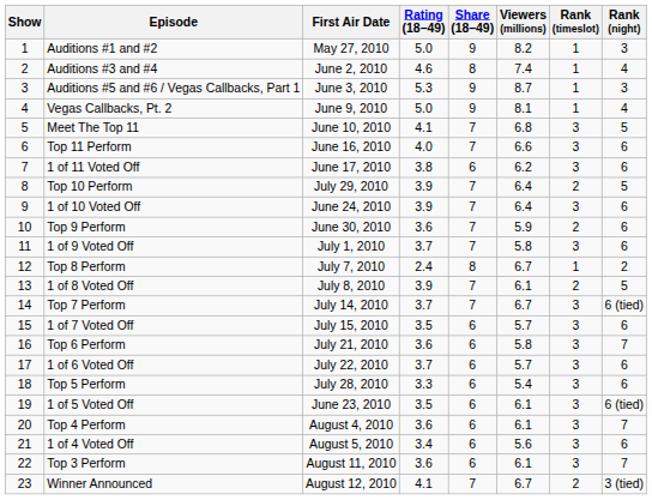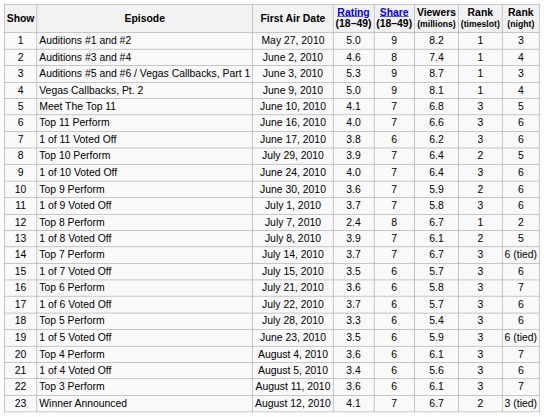 <table class="wikitable" style="text-align:center">
 <tr>
 <th>Show</th>
 <th>Episode</th>
 <th>First Air Date</th>
 <th><a href='#'>Rating</a><br>(18–49)</th>
 <th><a href='#'>Share</a><br>(18–49)</th>
 <th>Viewers<br><small>(millions)</small></th>
 <th>Rank<br><small>(timeslot)</small></th>
 <th>Rank<br><small>(night)</small></th>
 </tr>
 <tr>
 <td>1</td>
 <td style="text-align:left;">Auditions #1 and #2</td>
 <td>May 27, 2010</td>
 <td>5.0</td>
 <td>9</td>
 <td>8.2</td>
 <td>1</td>
 <td>3</td>
 </tr>
 <tr>
 <td>2</td>
 <td style="text-align:left;">Auditions #3 and #4</td>
 <td>June 2, 2010</td>
 <td>4.6</td>
 <td>8</td>
 <td>7.4</td>
 <td>1</td>
 <td>4</td>
 </tr>
 <tr>
 <td>3</td>
 <td style="text-align:left;">Auditions #5 and #6 / Vegas Callbacks, Part 1</td>
 <td>June 3, 2010</td>
 <td>5.3</td>
 <td>9</td>
 <td>8.7</td>
 <td>1</td>
 <td>3</td>
 </tr>
 <tr>
 <td>4</td>
 <td style="text-align:left;">Vegas Callbacks, Pt. 2</td>
 <td>June 9, 2010</td>
 <td>5.0</td>
 <td>9</td>
 <td>8.1</td>
 <td>1</td>
 <td>4</td>
 </tr>
 <tr>
 <td>5</td>
 <td style="text-align:left;">Meet The Top 11</td>
 <td>June 10, 2010</td>
 <td>4.1</td>
 <td>7</td>
 <td>6.8</td>
 <td>3</td>
 <td>5</td>
 </tr>
 <tr>
 <td>6</td>
 <td style="text-align:left;">Top 11 Perform</td>
 <td>June 16, 2010</td>
 <td>4.0</td>
 <td>7</td>
 <td>6.6</td>
 <td>3</td>
 <td>6</td>
 </tr>
 <tr>
 <td>7</td>
 <td style="text-align:left;">1 of 11 Voted Off</td>
 <td>June 17, 2010</td>
 <td>3.8</td>
 <td>6</td>
 <td>6.2</td>
 <td>3</td>
 <td>6</td>
 </tr>
 <tr>
 <td>8</td>
 <td style="text-align:left;">Top 10 Perform</td>
 <td>July 29, 2010</td>
 <td>3.9</td>
 <td>7</td>
 <td>6.4</td>
 <td>2</td>
 <td>5</td>
 </tr>
 <tr>
 <td>9</td>
 <td style="text-align:left;">1 of 10 Voted Off</td>
 <td>June 24, 2010</td>
-<td>3.9</td>
+<td>4.0</td>
 <td>7</td>
 <td>6.4</td>
 <td>3</td>
 <td>6</td>
 </tr>
 <tr>
 <td>10</td>
 <td style="text-align:left;">Top 9 Perform</td>
 <td>June 30, 2010</td>
 <td>3.6</td>
 <td>7</td>
 <td>5.9</td>
 <td>2</td>
 <td>6</td>
 </tr>
 <tr>
 <td>11</td>
 <td style="text-align:left;">1 of 9 Voted Off</td>
 <td>July 1, 2010</td>
 <td>3.7</td>
 <td>7</td>
 <td>5.8</td>
 <td>3</td>
 <td>6</td>
 </tr>
 <tr>
 <td>12</td>
 <td style="text-align:left;">Top 8 Perform</td>
 <td>July 7, 2010</td>
 <td>2.4</td>
 <td>8</td>
 <td>6.7</td>
 <td>1</td>
 <td>2</td>
 </tr>
 <tr>
 <td>13</td>
 <td style="text-align:left;">1 of 8 Voted Off</td>
 <td>July 8, 2010</td>
 <td>3.9</td>
 <td>7</td>
 <td>6.1</td>
 <td>2</td>
 <td>5</td>
 </tr>
 <tr>
 <td>14</td>
 <td style="text-align:left;">Top 7 Perform</td>
 <td>July 14, 2010</td>
 <td>3.7</td>
 <td>7</td>
 <td>6.7</td>
 <td>3</td>
 <td>6 (tied)</td>
 </tr>
 <tr>
 <td>15</td>
 <td style="text-align:left;">1 of 7 Voted Off</td>
 <td>July 15, 2010</td>
 <td>3.5</td>
 <td>6</td>
 <td>5.7</td>
 <td>3</td>
 <td>6</td>
 </tr>
 <tr>
 <td>16</td>
 <td style="text-align:left;">Top 6 Perform</td>
 <td>July 21, 2010</td>
 <td>3.6</td>
 <td>6</td>
 <td>5.8</td>
 <td>3</td>
 <td>7</td>
 </tr>
 <tr>
 <td>17</td>
 <td style="text-align:left;">1 of 6 Voted Off</td>
 <td>July 22, 2010</td>
 <td>3.7</td>
 <td>6</td>
 <td>5.7</td>
 <td>3</td>
 <td>6</td>
 </tr>
 <tr>
 <td>18</td>
 <td style="text-align:left;">Top 5 Perform</td>
 <td>July 28, 2010</td>
 <td>3.3</td>
 <td>6</td>
 <td>5.4</td>
 <td>3</td>
 <td>6</td>
 </tr>
 <tr>
 <td>19</td>
 <td style="text-align:left;">1 of 5 Voted Off</td>
 <td>June 23, 2010</td>
 <td>3.5</td>
 <td>6</td>
-<td>6.1</td>
+<td>5.9</td>
 <td>3</td>
 <td>6 (tied)</td>
 </tr>
 <tr>
 <td>20</td>
 <td style="text-align:left;">Top 4 Perform</td>
 <td>August 4, 2010</td>
 <td>3.6</td>
 <td>6</td>
 <td>6.1</td>
 <td>3</td>
 <td>7</td>
 </tr>
 <tr>
 <td>21</td>
 <td style="text-align:left;">1 of 4 Voted Off</td>
 <td>August 5, 2010</td>
 <td>3.4</td>
 <td>6</td>
 <td>5.6</td>
 <td>3</td>
 <td>6</td>
 </tr>
 <tr>
 <td>22</td>
 <td style="text-align:left;">Top 3 Perform</td>
 <td>August 11, 2010</td>
 <td>3.6</td>
 <td>6</td>
 <td>6.1</td>
 <td>3</td>
 <td>7</td>
 </tr>
 <tr>
 <td>23</td>
 <td style="text-align:left;">Winner Announced</td>
 <td>August 12, 2010</td>
 <td>4.1</td>
 <td>7</td>
 <td>6.7</td>
 <td>2</td>
 <td>3 (tied)</td>
 </tr>
 </table>
